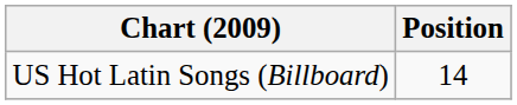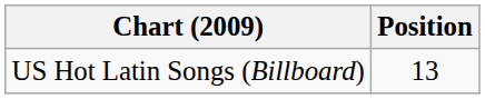 <table class="wikitable">
 <tr>
 <th>Chart (2009)</th>
 <th>Position</th>
 </tr>
 <tr>
 <td>US Hot Latin Songs (<em>Billboard</em>)</td>
-<td align="center">14</td>
+<td align="center">13</td>
 </tr>
 </table>
